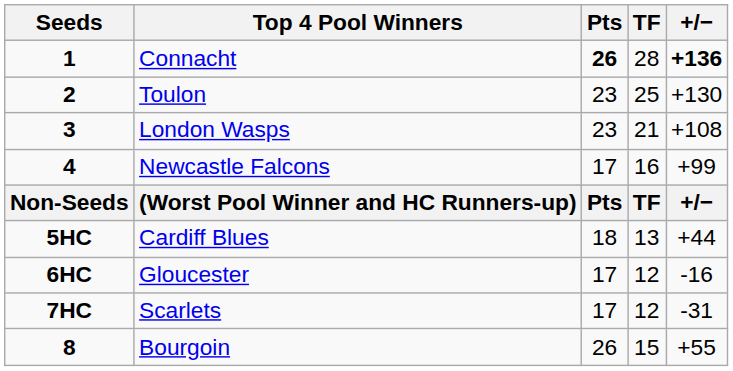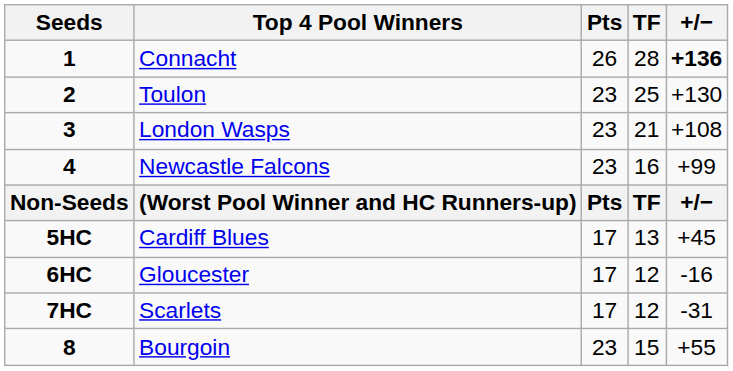 <table class="wikitable" style="text-align: center;">
 <tr>
 <th>Seeds</th>
 <th>Top 4 Pool Winners</th>
 <th>Pts</th>
 <th>TF</th>
 <th>+/−</th>
 </tr>
 <tr>
 <td><strong>1</strong></td>
 <td align=left> <a href='#'>Connacht</a></td>
-<td><strong>26</strong></td>
+<td>26</td>
 <td>28</td>
 <td><strong>+136</strong></td>
 </tr>
 <tr>
 <td><strong>2</strong></td>
 <td align=left> <a href='#'>Toulon</a></td>
 <td>23</td>
 <td>25</td>
 <td>+130</td>
 </tr>
 <tr>
 <td><strong>3</strong></td>
 <td align=left> <a href='#'>London Wasps</a></td>
 <td>23</td>
 <td>21</td>
 <td>+108</td>
 </tr>
 <tr>
 <td><strong>4</strong></td>
 <td align=left> <a href='#'>Newcastle Falcons</a></td>
-<td>17</td>
+<td>23</td>
 <td>16</td>
 <td>+99</td>
 </tr>
 <tr>
 <th>Non-Seeds</th>
 <th>(Worst Pool Winner and HC Runners-up)</th>
 <th>Pts</th>
 <th>TF</th>
 <th>+/−</th>
 </tr>
 <tr>
 <td><strong>5HC</strong></td>
 <td align=left> <a href='#'>Cardiff Blues</a></td>
-<td>18</td>
+<td>17</td>
 <td>13</td>
-<td>+44</td>
+<td>+45</td>
 </tr>
 <tr>
 <td><strong>6HC</strong></td>
 <td align=left> <a href='#'>Gloucester</a></td>
 <td>17</td>
 <td>12</td>
 <td>-16</td>
 </tr>
 <tr>
 <td><strong>7HC</strong></td>
 <td align=left> <a href='#'>Scarlets</a></td>
 <td>17</td>
 <td>12</td>
 <td>-31</td>
 </tr>
 <tr>
 <td><strong>8</strong></td>
 <td align=left> <a href='#'>Bourgoin</a></td>
-<td>26</td>
+<td>23</td>
 <td>15</td>
 <td>+55</td>
 </tr>
 </table>
